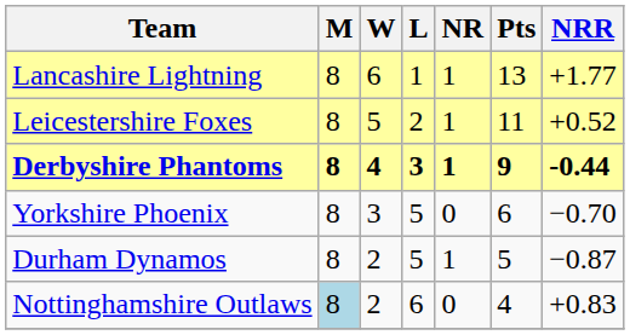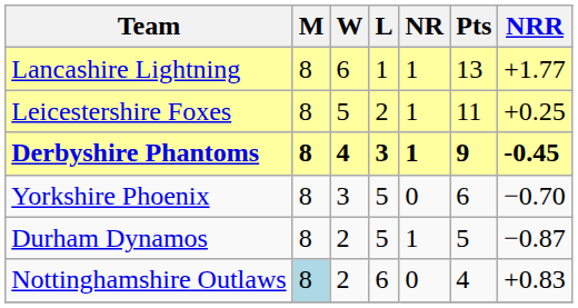 <table class="wikitable">
 <tr>
 <th>Team</th>
 <th>M</th>
 <th>W</th>
 <th>L</th>
 <th>NR</th>
 <th>Pts</th>
 <th><a href='#'>NRR</a></th>
 </tr>
 <tr bgcolor="#ffffa0">
 <td align=left><a href='#'>Lancashire Lightning</a></td>
 <td>8</td>
 <td>6</td>
 <td>1</td>
 <td>1</td>
 <td>13</td>
 <td>+1.77</td>
 </tr>
 <tr bgcolor="#ffffa0">
 <td align=left><a href='#'>Leicestershire Foxes</a></td>
 <td>8</td>
 <td>5</td>
 <td>2</td>
 <td>1</td>
 <td>11</td>
-<td>+0.52</td>
+<td>+0.25</td>
 </tr>
 <tr bgcolor="#ffffa0">
 <td align=left><strong><a href='#'>Derbyshire Phantoms</a></strong></td>
 <td><strong>8</strong></td>
 <td><strong>4</strong></td>
 <td><strong>3</strong></td>
 <td><strong>1</strong></td>
 <td><strong>9</strong></td>
-<td><strong>-0.44</strong></td>
+<td><strong>-0.45</strong></td>
 </tr>
 <tr>
 <td align=left><a href='#'>Yorkshire Phoenix</a></td>
 <td>8</td>
 <td>3</td>
 <td>5</td>
 <td>0</td>
 <td>6</td>
 <td>−0.70</td>
 </tr>
 <tr>
 <td align=left><a href='#'>Durham Dynamos</a></td>
 <td>8</td>
 <td>2</td>
 <td>5</td>
 <td>1</td>
 <td>5</td>
 <td>−0.87</td>
 </tr>
 <tr>
 <td align=left><a href='#'>Nottinghamshire Outlaws</a></td>
 <td style="background: lightblue;">8</td>
 <td>2</td>
 <td>6</td>
 <td>0</td>
 <td>4</td>
 <td>+0.83</td>
 </tr>
 <tr>
 </tr>
 </table>
